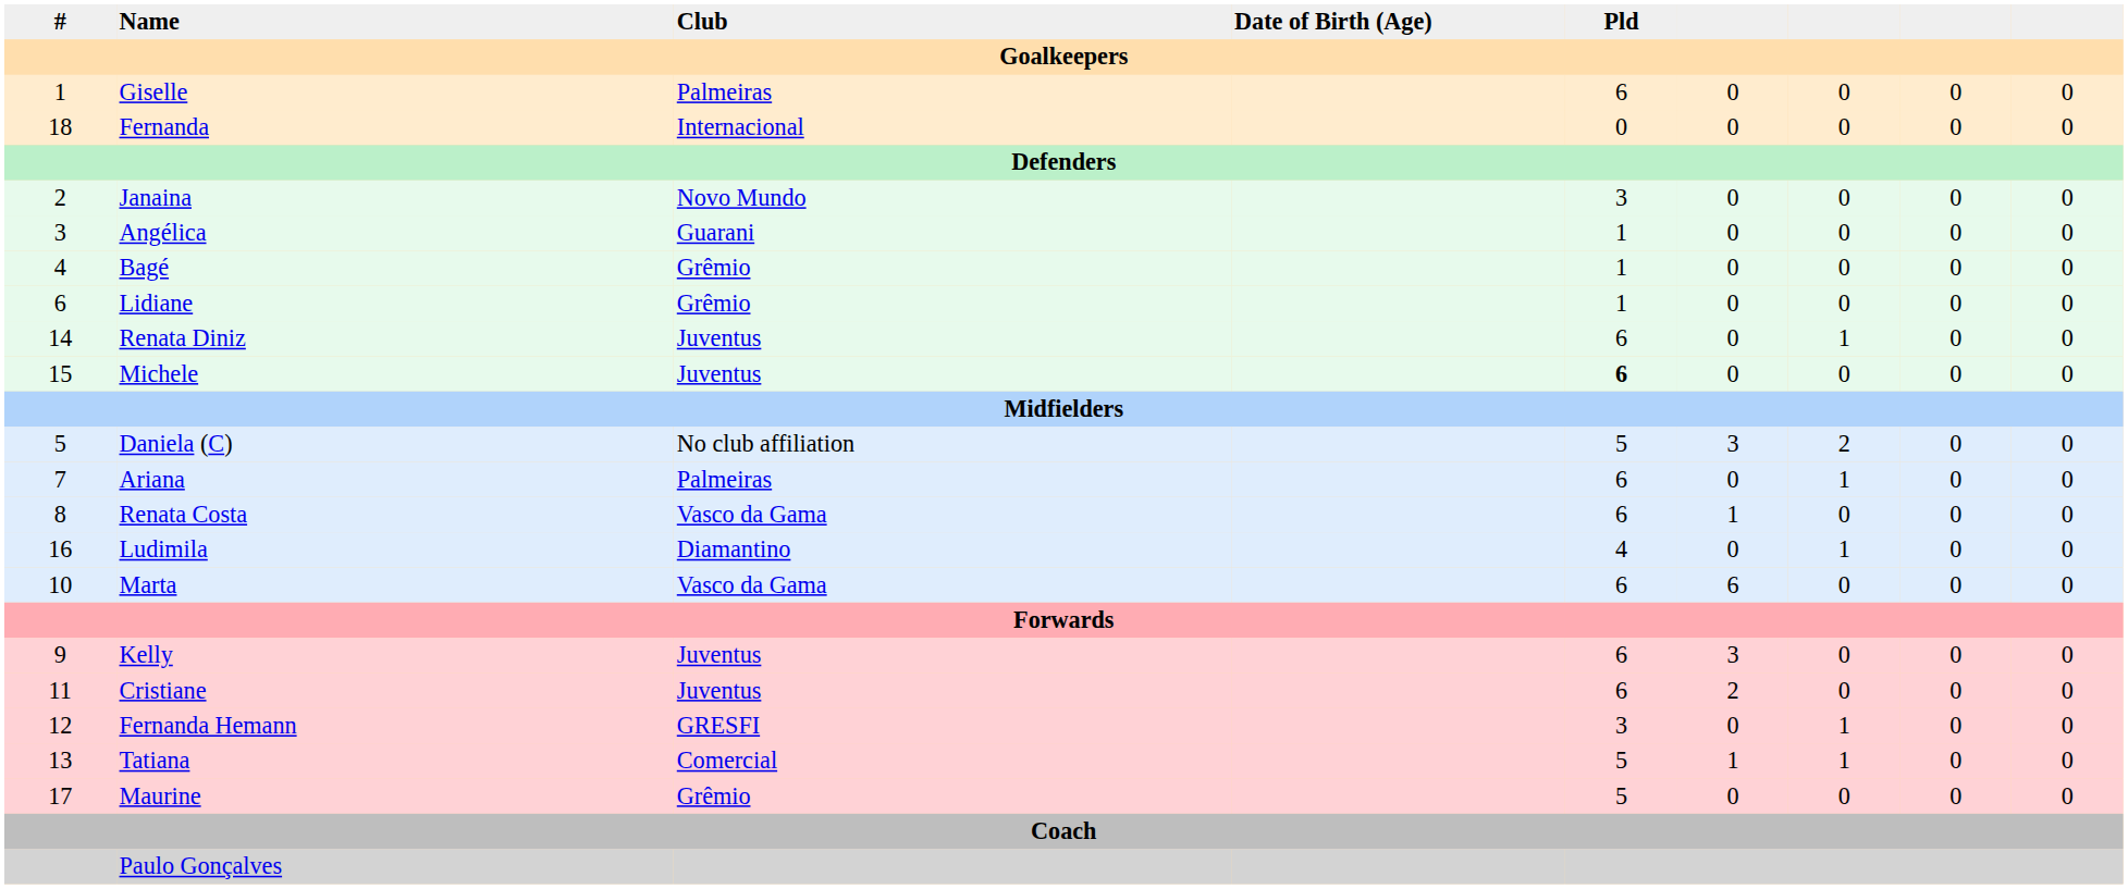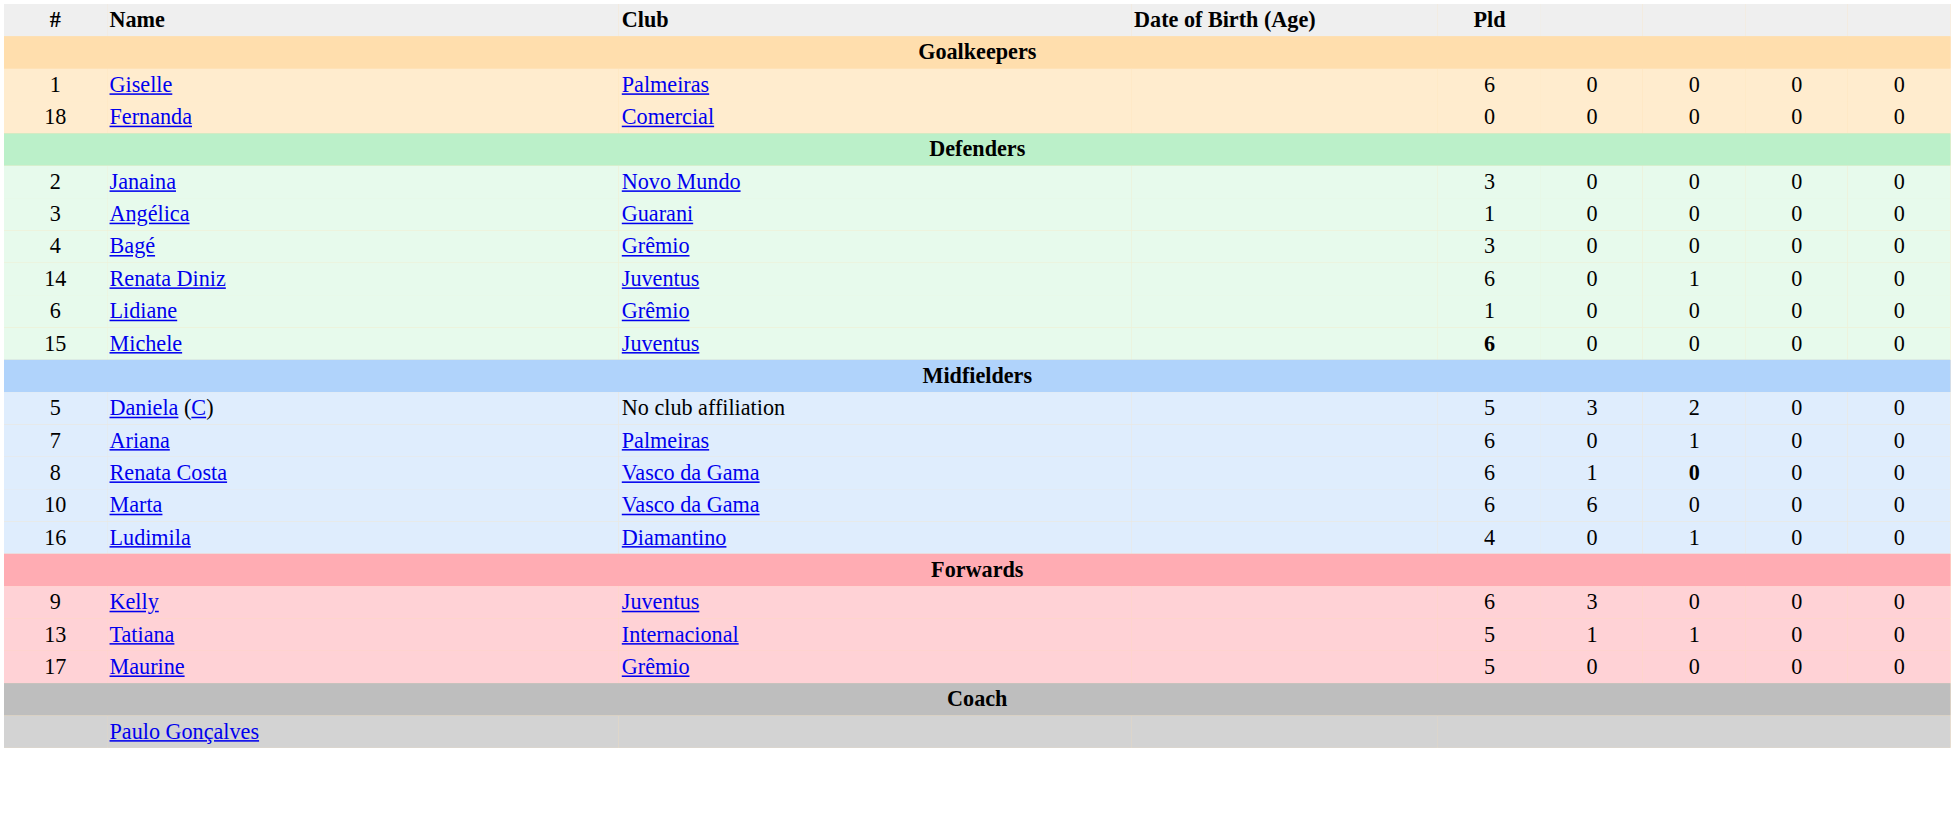 <table border=0 cellpadding=2 cellspacing=0 bgcolor=#FFDEAD style="text-align:center; font-size:90%;" width=100%>
 <tr bgcolor=#EFEFEF>
 <th width=5%>#</th>
 <th width=25% align=left>Name</th>
 <th width=25% align=left>Club</th>
 <th width=15% align=left>Date of Birth (Age)</th>
 <th width=5%>Pld</th>
 <th width=5%></th>
 <th width=5%></th>
 <th width=5%></th>
 <th width=5%></th>
 </tr>
 <tr>
 <th colspan=9 bgcolor=#FFDEAD>Goalkeepers</th>
 </tr>
 <tr bgcolor=#FFECCE>
 <td>1</td>
 <td align=left><a href='#'>Giselle</a></td>
 <td align=left> <a href='#'>Palmeiras</a></td>
 <td align=left></td>
 <td>6</td>
 <td>0</td>
 <td>0</td>
 <td>0</td>
 <td>0</td>
 </tr>
 <tr bgcolor=#FFECCE>
 <td>18</td>
 <td align=left><a href='#'>Fernanda</a></td>
-<td align=left> <a href='#'>Internacional</a></td>
+<td align=left> <a href='#'>Comercial</a></td>
 <td align=left></td>
 <td>0</td>
 <td>0</td>
 <td>0</td>
 <td>0</td>
 <td>0</td>
 </tr>
 <tr>
 <th colspan=9 bgcolor=#BBF0C9>Defenders</th>
 </tr>
 <tr bgcolor=#E7FAEC>
 <td>2</td>
 <td align=left><a href='#'>Janaina</a></td>
 <td align=left> <a href='#'>Novo Mundo</a></td>
 <td align=left></td>
 <td>3</td>
 <td>0</td>
 <td>0</td>
 <td>0</td>
 <td>0</td>
 </tr>
 <tr bgcolor=#E7FAEC>
 <td>3</td>
 <td align=left><a href='#'>Angélica</a></td>
 <td align=left> <a href='#'>Guarani</a></td>
 <td align=left></td>
 <td>1</td>
 <td>0</td>
 <td>0</td>
 <td>0</td>
 <td>0</td>
 </tr>
 <tr bgcolor=#E7FAEC>
 <td>4</td>
 <td align=left><a href='#'>Bagé</a></td>
 <td align=left> <a href='#'>Grêmio</a></td>
 <td align=left></td>
-<td>1</td>
-<td>0</td>
-<td>0</td>
-<td>0</td>
-<td>0</td>
-</tr>
-<tr bgcolor=#E7FAEC>
-<td>6</td>
-<td align=left><a href='#'>Lidiane</a></td>
-<td align=left> <a href='#'>Grêmio</a></td>
-<td align=left></td>
-<td>1</td>
+<td>3</td>
 <td>0</td>
 <td>0</td>
 <td>0</td>
 <td>0</td>
 </tr>
 <tr bgcolor=#E7FAEC>
 <td>14</td>
 <td align=left><a href='#'>Renata Diniz</a></td>
 <td align=left> <a href='#'>Juventus</a></td>
 <td align=left></td>
 <td>6</td>
 <td>0</td>
 <td>1</td>
+<td>0</td>
+<td>0</td>
+</tr>
+<tr bgcolor=#E7FAEC>
+<td>6</td>
+<td align=left><a href='#'>Lidiane</a></td>
+<td align=left> <a href='#'>Grêmio</a></td>
+<td align=left></td>
+<td>1</td>
+<td>0</td>
+<td>0</td>
 <td>0</td>
 <td>0</td>
 </tr>
 <tr bgcolor=#E7FAEC>
 <td>15</td>
 <td align=left><a href='#'>Michele</a></td>
 <td align=left> <a href='#'>Juventus</a></td>
 <td align=left></td>
 <td><strong>6</strong></td>
 <td>0</td>
 <td>0</td>
 <td>0</td>
 <td>0</td>
 </tr>
 <tr>
 <th colspan=9 bgcolor=#B0D3FB>Midfielders</th>
 </tr>
 <tr bgcolor=#DFEDFD>
 <td>5</td>
 <td align=left><a href='#'>Daniela</a> (<a href='#'>C</a>)</td>
 <td align=left>No club affiliation</td>
 <td align=left></td>
 <td>5</td>
 <td>3</td>
 <td>2</td>
 <td>0</td>
 <td>0</td>
 </tr>
 <tr bgcolor=#DFEDFD>
 <td>7</td>
 <td align=left><a href='#'>Ariana</a></td>
 <td align=left> <a href='#'>Palmeiras</a></td>
 <td align=left></td>
 <td>6</td>
 <td>0</td>
 <td>1</td>
 <td>0</td>
 <td>0</td>
 </tr>
 <tr bgcolor=#DFEDFD>
 <td>8</td>
 <td align=left><a href='#'>Renata Costa</a></td>
 <td align=left> <a href='#'>Vasco da Gama</a></td>
 <td align=left></td>
 <td>6</td>
 <td>1</td>
+<td><strong>0</strong></td>
+<td>0</td>
+<td>0</td>
+</tr>
+<tr bgcolor=#DFEDFD>
+<td>10</td>
+<td align=left><a href='#'>Marta</a></td>
+<td align=left> <a href='#'>Vasco da Gama</a></td>
+<td align=left></td>
+<td>6</td>
+<td>6</td>
 <td>0</td>
 <td>0</td>
 <td>0</td>
 </tr>
 <tr bgcolor=#DFEDFD>
 <td>16</td>
 <td align=left><a href='#'>Ludimila</a></td>
 <td align=left> <a href='#'>Diamantino</a></td>
 <td align=left></td>
 <td>4</td>
 <td>0</td>
 <td>1</td>
-<td>0</td>
-<td>0</td>
-</tr>
-<tr bgcolor=#DFEDFD>
-<td>10</td>
-<td align=left><a href='#'>Marta</a></td>
-<td align=left> <a href='#'>Vasco da Gama</a></td>
-<td align=left></td>
-<td>6</td>
-<td>6</td>
-<td>0</td>
 <td>0</td>
 <td>0</td>
 </tr>
 <tr>
 <th colspan=9 bgcolor=#FFACB3>Forwards</th>
 </tr>
 <tr bgcolor=#FFD2D6>
 <td>9</td>
 <td align=left><a href='#'>Kelly</a></td>
 <td align=left> <a href='#'>Juventus</a></td>
 <td align=left></td>
 <td>6</td>
 <td>3</td>
 <td>0</td>
 <td>0</td>
 <td>0</td>
 </tr>
 <tr bgcolor=#FFD2D6>
-<td>11</td>
-<td align=left><a href='#'>Cristiane</a></td>
-<td align=left> <a href='#'>Juventus</a></td>
-<td align=left></td>
-<td>6</td>
-<td>2</td>
-<td>0</td>
-<td>0</td>
-<td>0</td>
-</tr>
-<tr bgcolor=#FFD2D6>
-<td>12</td>
-<td align=left><a href='#'>Fernanda Hemann</a></td>
-<td align=left> <a href='#'>GRESFI</a></td>
-<td align=left></td>
-<td>3</td>
-<td>0</td>
-<td>1</td>
-<td>0</td>
-<td>0</td>
-</tr>
-<tr bgcolor=#FFD2D6>
 <td>13</td>
 <td align=left><a href='#'>Tatiana</a></td>
-<td align=left> <a href='#'>Comercial</a></td>
+<td align=left> <a href='#'>Internacional</a></td>
 <td align=left></td>
 <td>5</td>
 <td>1</td>
 <td>1</td>
 <td>0</td>
 <td>0</td>
 </tr>
 <tr bgcolor=#FFD2D6>
 <td>17</td>
 <td align=left><a href='#'>Maurine</a></td>
 <td align=left> <a href='#'>Grêmio</a></td>
 <td align=left></td>
 <td>5</td>
 <td>0</td>
 <td>0</td>
 <td>0</td>
 <td>0</td>
 </tr>
 <tr>
 <th colspan=9 bgcolor=#BEBEBE>Coach</th>
 </tr>
 <tr bgcolor=#D3D3D3>
 <td></td>
 <td align=left> <a href='#'>Paulo Gonçalves</a></td>
 <td></td>
 <td align=left></td>
 <td colspan=5></td>
 </tr>
 </table>
